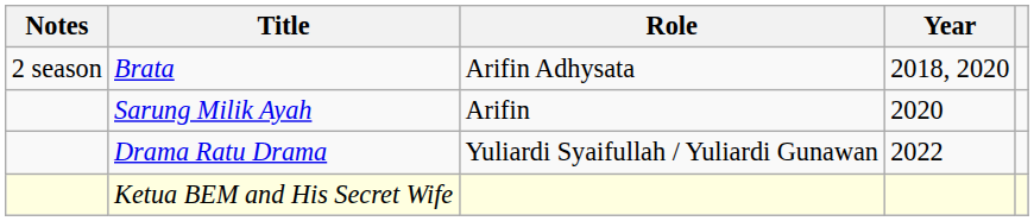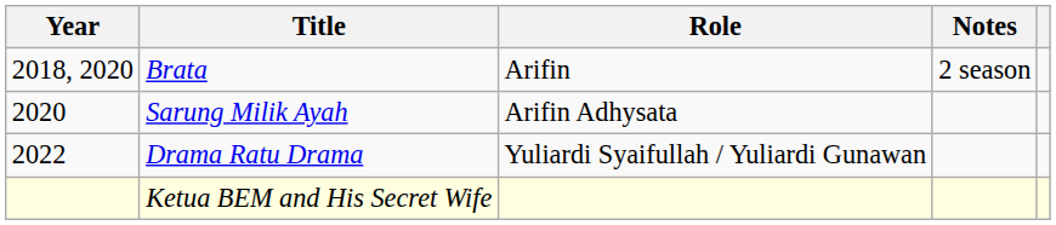 <table class="wikitable sortable">
 <tr>
-<th>Notes</th>
+<th>Year</th>
 <th>Title</th>
 <th>Role</th>
-<th>Year</th>
+<th>Notes</th>
 <th scope="col" class="unsortable"></th>
 </tr>
 <tr>
+<td>2018, 2020</td>
+<td><em><a href='#'>Brata</a></em></td>
+<td>Arifin</td>
 <td>2 season</td>
-<td><em><a href='#'>Brata</a></em></td>
-<td>Arifin Adhysata</td>
-<td>2018, 2020</td>
 <td></td>
 </tr>
 <tr>
+<td>2020</td>
+<td><em><a href='#'>Sarung Milik Ayah</a></em></td>
+<td>Arifin Adhysata</td>
 <td></td>
-<td><em><a href='#'>Sarung Milik Ayah</a></em></td>
-<td>Arifin</td>
-<td>2020</td>
 <td></td>
 </tr>
 <tr>
-<td></td>
+<td>2022</td>
 <td><em><a href='#'>Drama Ratu Drama</a></em></td>
 <td>Yuliardi Syaifullah / Yuliardi Gunawan</td>
-<td>2022</td>
+<td></td>
 <td></td>
 </tr>
 <tr style="background-color:#FFFFE0; color:black;">
 <td></td>
 <td><em>Ketua BEM and His Secret Wife</em></td>
 <td></td>
 <td></td>
 <td></td>
 </tr>
 </table>
